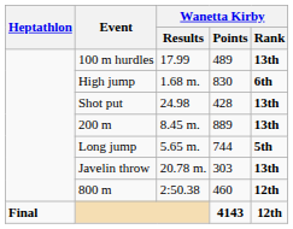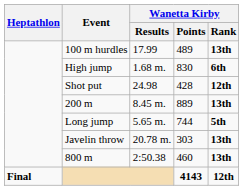 <table class="wikitable" border="1" style="font-size:90%">
 <tr>
 <th rowspan=2><a href='#'>Heptathlon</a></th>
 <th rowspan=2>Event</th>
 <th colspan=3><a href='#'>Wanetta Kirby</a></th>
 </tr>
 <tr>
 <th>Results</th>
 <th>Points</th>
 <th>Rank</th>
 </tr>
 <tr>
 <td rowspan=7></td>
 <td>100 m hurdles</td>
 <td>17.99</td>
 <td>489</td>
 <td><strong>13th</strong></td>
 </tr>
 <tr>
 <td>High jump</td>
 <td>1.68 m.</td>
 <td>830</td>
 <td><strong>6th</strong></td>
 </tr>
 <tr>
 <td>Shot put</td>
 <td>24.98</td>
 <td>428</td>
-<td><strong>13th</strong></td>
+<td><strong>12th</strong></td>
 </tr>
 <tr>
 <td>200 m</td>
 <td>8.45 m.</td>
 <td>889</td>
 <td><strong>13th</strong></td>
 </tr>
 <tr>
 <td>Long jump</td>
 <td>5.65 m.</td>
 <td>744</td>
 <td><strong>5th</strong></td>
 </tr>
 <tr>
 <td>Javelin throw</td>
 <td>20.78 m.</td>
 <td>303</td>
 <td><strong>13th</strong></td>
 </tr>
 <tr>
 <td>800 m</td>
 <td>2:50.38</td>
 <td>460</td>
-<td><strong>12th</strong></td>
+<td><strong>13th</strong></td>
 </tr>
 <tr>
 <td><strong>Final</strong></td>
 <td colspan=2 bgcolor=wheat></td>
 <td align=center><strong>4143</strong></td>
 <td align=center><strong>12th</strong></td>
 </tr>
 </table>
